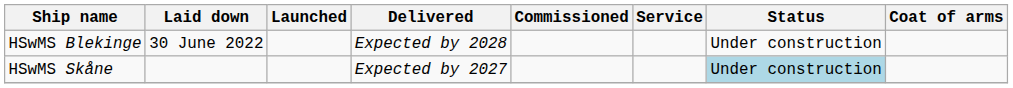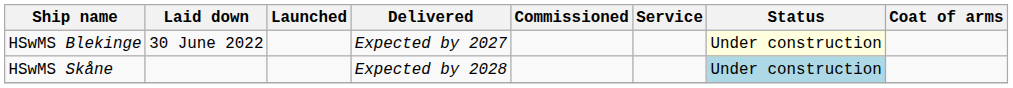 <table class="wikitable">
 <tr>
 <th>Ship name</th>
 <th>Laid down</th>
 <th>Launched</th>
 <th>Delivered</th>
 <th>Commissioned</th>
 <th>Service</th>
 <th>Status</th>
 <th>Coat of arms</th>
 </tr>
 <tr>
 <td>HSwMS <em>Blekinge</em></td>
 <td>30 June 2022</td>
 <td></td>
-<td><em>Expected by 2028</em></td>
+<td><em>Expected by 2027</em></td>
 <td></td>
 <td></td>
-<td>Under construction</td>
+<td style="background: lightyellow;">Under construction</td>
 <td></td>
 </tr>
 <tr>
 <td>HSwMS <em>Skåne</em></td>
 <td></td>
 <td></td>
-<td><em>Expected by 2027</em></td>
+<td><em>Expected by 2028</em></td>
 <td></td>
 <td></td>
 <td style="background: lightblue;">Under construction</td>
 <td></td>
 </tr>
 <tr>
 </tr>
 </table>
